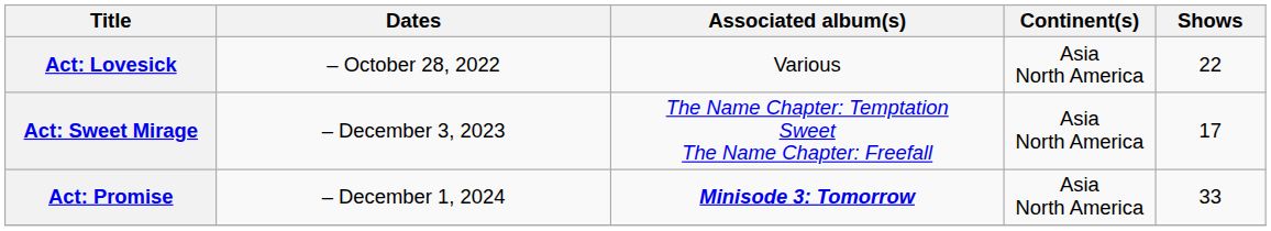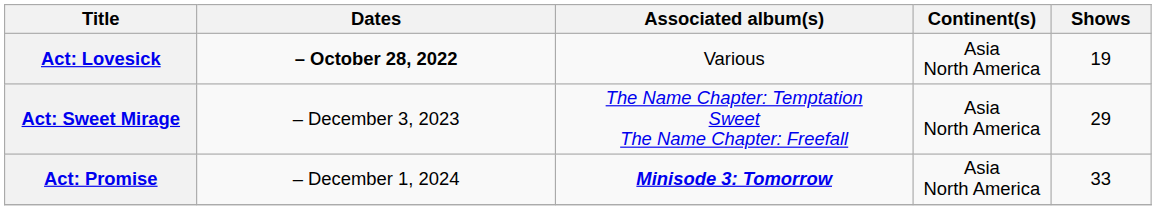 <table class="wikitable sortable plainrowheaders" style="text-align:center;">
 <tr>
 <th scope="col" style="width:10em;">Title</th>
 <th scope="col" style="width:19em;">Dates</th>
 <th scope="col" style="width:19em;">Associated album(s)</th>
 <th scope="col" style="width:7em;">Continent(s)</th>
 <th scope="col" style="width:5em;">Shows</th>
 </tr>
 <tr>
 <th scope="row"><a href='#'>Act: Lovesick</a></th>
-<td> – October 28, 2022</td>
+<td><strong> – October 28, 2022</strong></td>
 <td>Various</td>
 <td>Asia<br>North America</td>
-<td>22</td>
+<td>19</td>
 </tr>
 <tr>
 <th scope="row"><a href='#'>Act: Sweet Mirage</a></th>
 <td> – December 3, 2023</td>
 <td><em><a href='#'>The Name Chapter: Temptation</a><br><a href='#'>Sweet</a></em><br><em><a href='#'>The Name Chapter: Freefall</a></em></td>
 <td>Asia<br>North America</td>
-<td>17</td>
+<td>29</td>
 </tr>
 <tr>
 <th scope="row"><a href='#'>Act: Promise</a></th>
 <td> – December 1, 2024</td>
 <td><strong><em><a href='#'>Minisode 3: Tomorrow</a></em></strong></td>
 <td>Asia<br>North America</td>
 <td>33</td>
 </tr>
 <tr>
 </tr>
 </table>
